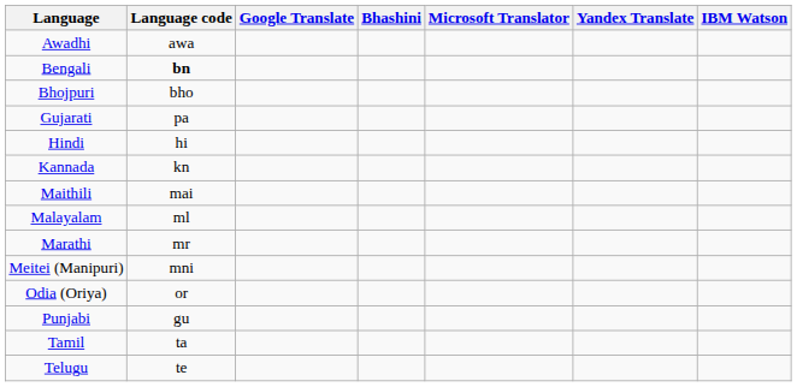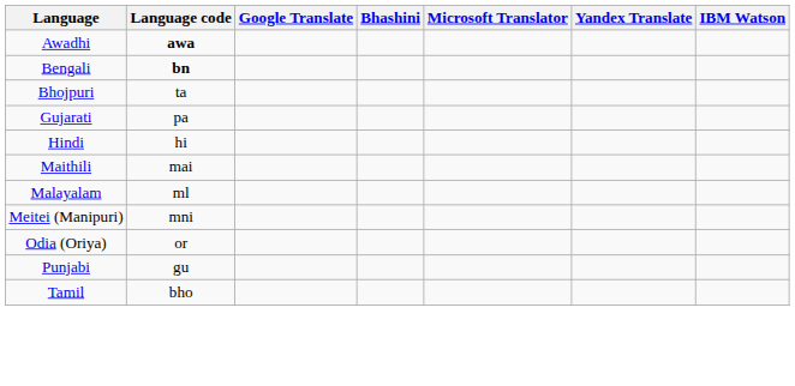 <table class="wikitable sortable" style="text-align: center; width: auto; table-layout: fixed;">
 <tr>
 <th>Language</th>
 <th>Language code</th>
 <th><a href='#'>Google Translate</a></th>
 <th><a href='#'>Bhashini</a></th>
 <th><a href='#'>Microsoft Translator</a></th>
 <th><a href='#'>Yandex Translate</a></th>
 <th><a href='#'>IBM Watson</a></th>
 </tr>
 <tr>
 <td><a href='#'>Awadhi</a></td>
-<td>awa</td>
+<td><strong>awa</strong></td>
 <td></td>
 <td></td>
 <td></td>
 <td></td>
 <td></td>
 </tr>
 <tr>
 <td><a href='#'>Bengali</a></td>
 <td><strong>bn</strong></td>
 <td></td>
 <td></td>
 <td></td>
 <td></td>
 <td></td>
 </tr>
 <tr>
 <td><a href='#'>Bhojpuri</a></td>
-<td>bho</td>
+<td>ta</td>
 <td></td>
 <td></td>
 <td></td>
 <td></td>
 <td></td>
 </tr>
 <tr>
 <td><a href='#'>Gujarati</a></td>
 <td>pa</td>
 <td></td>
 <td></td>
 <td></td>
 <td></td>
 <td></td>
 </tr>
 <tr>
 <td><a href='#'>Hindi</a></td>
 <td>hi</td>
 <td></td>
 <td></td>
 <td></td>
 <td></td>
 <td></td>
 </tr>
 <tr>
-<td><a href='#'>Kannada</a></td>
-<td>kn</td>
-<td></td>
-<td></td>
-<td></td>
-<td></td>
-<td></td>
-</tr>
-<tr>
 <td><a href='#'>Maithili</a></td>
 <td>mai</td>
 <td></td>
 <td></td>
 <td></td>
 <td></td>
 <td></td>
 </tr>
 <tr>
 <td><a href='#'>Malayalam</a></td>
 <td>ml</td>
-<td></td>
-<td></td>
-<td></td>
-<td></td>
-<td></td>
-</tr>
-<tr>
-<td><a href='#'>Marathi</a></td>
-<td>mr</td>
 <td></td>
 <td></td>
 <td></td>
 <td></td>
 <td></td>
 </tr>
 <tr>
 <td><a href='#'>Meitei</a> (Manipuri)</td>
 <td>mni </td>
 <td></td>
 <td></td>
 <td></td>
 <td></td>
 <td></td>
 </tr>
 <tr>
 <td><a href='#'>Odia</a> (Oriya)</td>
 <td>or</td>
 <td></td>
 <td></td>
 <td></td>
 <td></td>
 <td></td>
 </tr>
 <tr>
 <td><a href='#'>Punjabi</a></td>
 <td>gu</td>
 <td></td>
 <td></td>
 <td></td>
 <td></td>
 <td></td>
 </tr>
 <tr>
 <td><a href='#'>Tamil</a></td>
-<td>ta</td>
-<td></td>
-<td></td>
-<td></td>
-<td></td>
-<td></td>
-</tr>
-<tr>
-<td><a href='#'>Telugu</a></td>
-<td>te</td>
+<td>bho</td>
 <td></td>
 <td></td>
 <td></td>
 <td></td>
 <td></td>
 </tr>
 </table>
